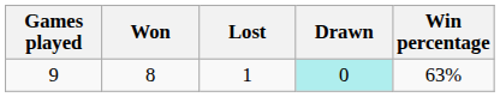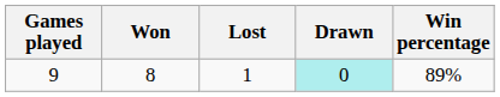 <table class="wikitable" style="text-align:center">
 <tr>
 <th width="70">Games played</th>
 <th width="70">Won</th>
 <th width="70">Lost</th>
 <th width="70">Drawn</th>
 <th width="70">Win percentage</th>
 </tr>
 <tr>
 <td>9</td>
 <td>8</td>
 <td>1</td>
 <td style="background: paleturquoise;">0</td>
-<td>63%</td>
+<td>89%</td>
 </tr>
 </table>
